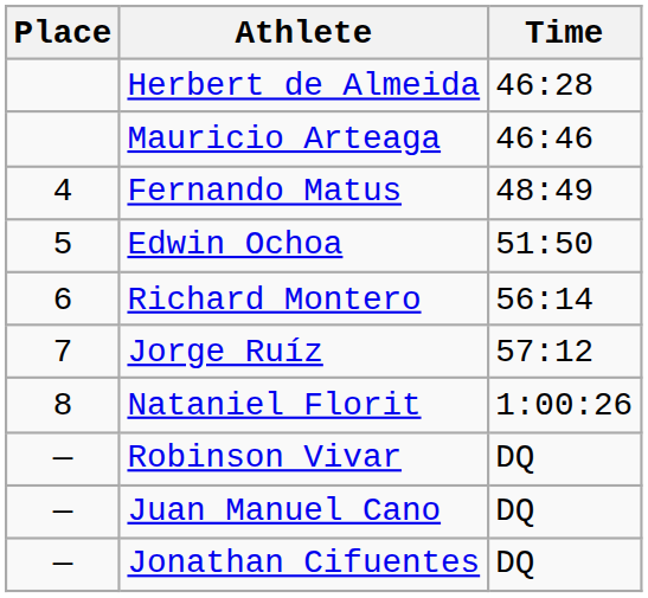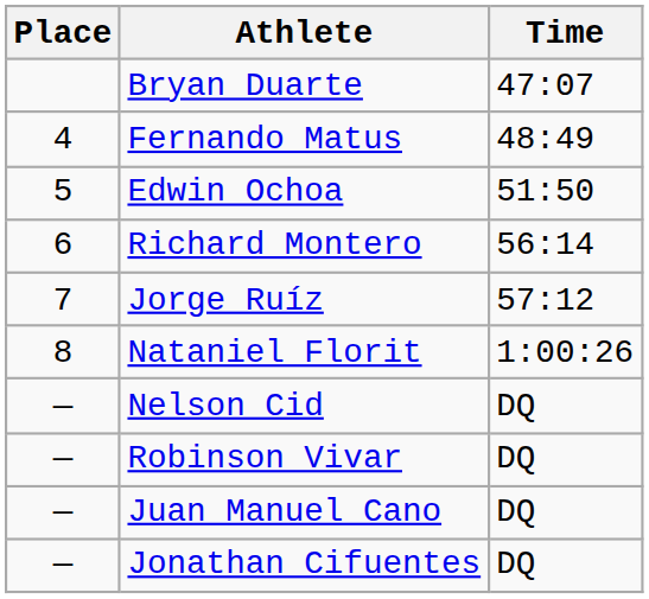 <table class=wikitable>
 <tr>
 <th>Place</th>
 <th>Athlete</th>
 <th>Time</th>
 </tr>
 <tr>
 <td align=center></td>
-<td><a href='#'>Herbert de Almeida</a> </td>
-<td>46:28</td>
-</tr>
-<tr>
-<td align=center></td>
-<td><a href='#'>Mauricio Arteaga</a> </td>
-<td>46:46</td>
+<td><a href='#'>Bryan Duarte</a> </td>
+<td>47:07</td>
 </tr>
 <tr>
 <td align=center>4</td>
 <td><a href='#'>Fernando Matus</a> </td>
 <td>48:49</td>
 </tr>
 <tr>
 <td align=center>5</td>
 <td><a href='#'>Edwin Ochoa</a> </td>
 <td>51:50</td>
 </tr>
 <tr>
 <td align=center>6</td>
 <td><a href='#'>Richard Montero</a> </td>
 <td>56:14</td>
 </tr>
 <tr>
 <td align=center>7</td>
 <td><a href='#'>Jorge Ruíz</a> </td>
 <td>57:12</td>
 </tr>
 <tr>
 <td align=center>8</td>
 <td><a href='#'>Nataniel Florit</a> </td>
 <td>1:00:26</td>
 </tr>
 <tr>
 <td align=center>—</td>
+<td><a href='#'>Nelson Cid</a> </td>
+<td>DQ</td>
+</tr>
+<tr>
+<td align=center>—</td>
 <td><a href='#'>Robinson Vivar</a> </td>
 <td>DQ</td>
 </tr>
 <tr>
 <td align=center>—</td>
 <td><a href='#'>Juan Manuel Cano</a> </td>
 <td>DQ</td>
 </tr>
 <tr>
 <td align=center>—</td>
 <td><a href='#'>Jonathan Cifuentes</a> </td>
 <td>DQ</td>
 </tr>
 </table>
